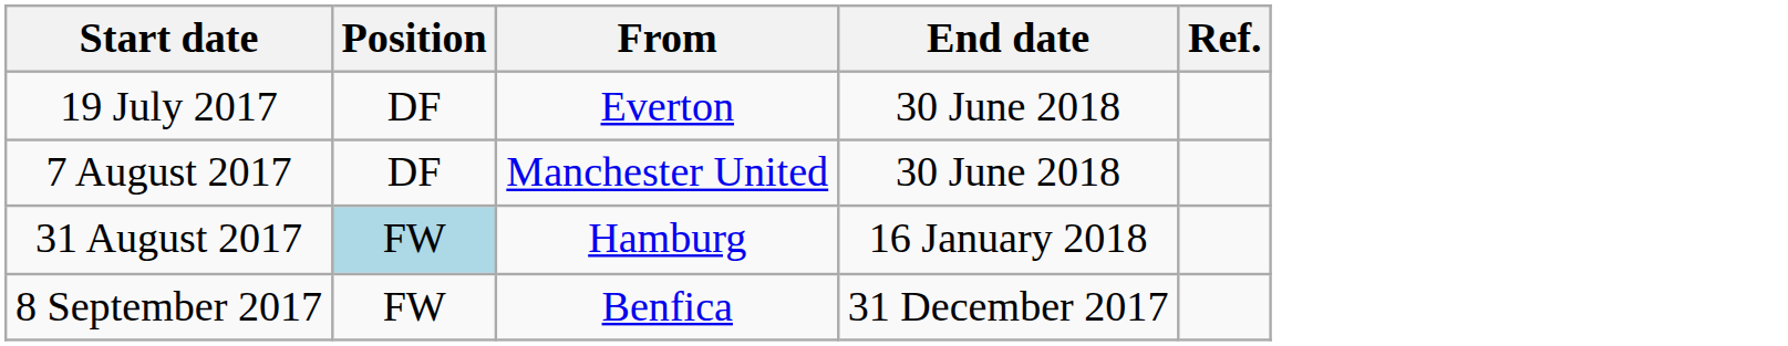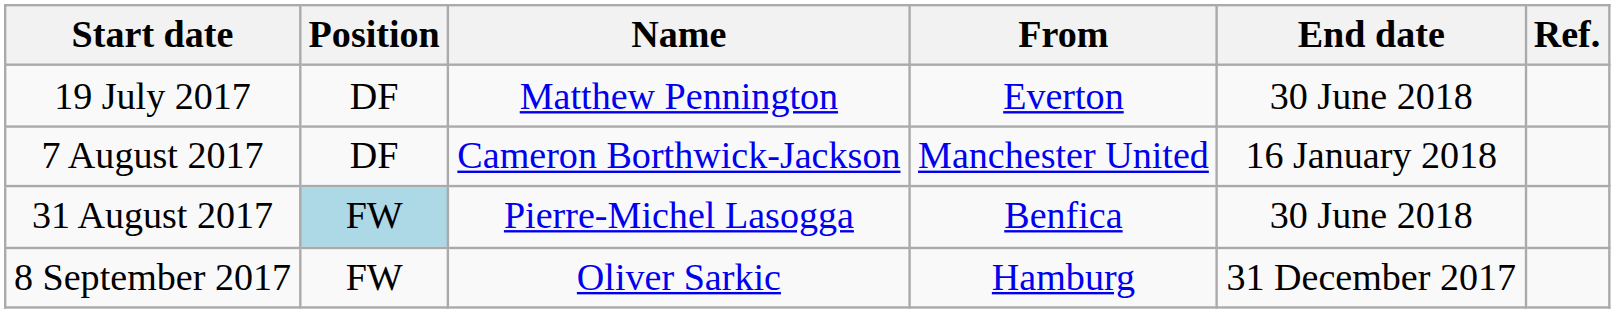 <table class="wikitable" style="text-align:center;">
 <tr>
 <th>Start date</th>
 <th>Position</th>
+<th>Name</th>
 <th>From</th>
 <th>End date</th>
 <th>Ref.</th>
 </tr>
 <tr>
 <td>19 July 2017</td>
 <td>DF</td>
+<td><a href='#'>Matthew Pennington</a></td>
 <td><a href='#'>Everton</a></td>
 <td>30 June 2018</td>
 <td></td>
 </tr>
 <tr>
 <td>7 August 2017</td>
 <td>DF</td>
+<td><a href='#'>Cameron Borthwick-Jackson</a></td>
 <td><a href='#'>Manchester United</a></td>
-<td>30 June 2018</td>
+<td>16 January 2018</td>
 <td></td>
 </tr>
 <tr>
 <td>31 August 2017</td>
 <td style="background: lightblue;">FW</td>
-<td><a href='#'>Hamburg</a></td>
-<td>16 January 2018</td>
+<td><a href='#'>Pierre-Michel Lasogga</a></td>
+<td><a href='#'>Benfica</a></td>
+<td>30 June 2018</td>
 <td></td>
 </tr>
 <tr>
 <td>8 September 2017</td>
 <td>FW</td>
-<td><a href='#'>Benfica</a></td>
+<td><a href='#'>Oliver Sarkic</a></td>
+<td><a href='#'>Hamburg</a></td>
 <td>31 December 2017</td>
 <td></td>
 </tr>
 </table>
